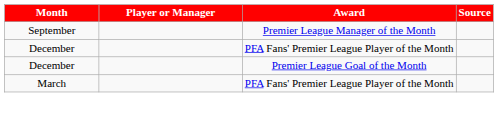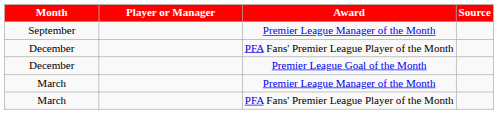 <table class="wikitable" style="text-align:center;">
 <tr>
 <th style="background:#FF0000; color:white;">Month</th>
 <th style="background:#FF0000; color:white;">Player or Manager</th>
 <th style="background:#FF0000; color:white;">Award</th>
 <th style="background:#FF0000; color:white;">Source</th>
 </tr>
 <tr>
 <td style="width:130px;">September</td>
 <td style="width:200px;"></td>
 <td><a href='#'>Premier League Manager of the Month</a></td>
 <td></td>
 </tr>
 <tr>
 <td style="width:130px;">December</td>
 <td style="width:200px;"></td>
 <td><a href='#'>PFA</a> Fans' Premier League Player of the Month</td>
 <td></td>
 </tr>
 <tr>
 <td style="width:130px;">December</td>
 <td style="width:200px;"></td>
 <td><a href='#'>Premier League Goal of the Month</a></td>
 <td></td>
 </tr>
 <tr>
 <td style="width:130px;">March</td>
 <td style="width:200px;"></td>
+<td><a href='#'>Premier League Manager of the Month</a></td>
+<td></td>
+</tr>
+<tr>
+<td style="width:130px;">March</td>
+<td style="width:200px;"></td>
 <td><a href='#'>PFA</a> Fans' Premier League Player of the Month</td>
 <td></td>
 </tr>
 </table>
